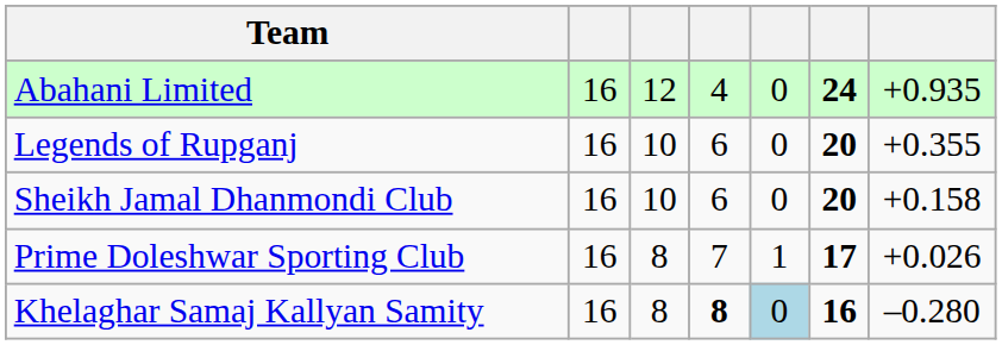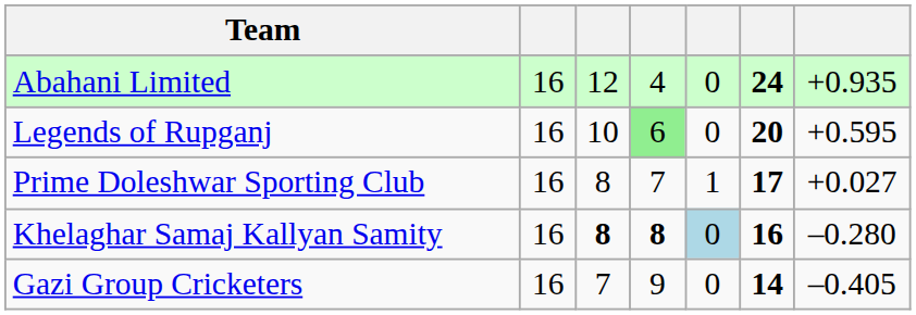 <table class="wikitable" style="text-align:center">
 <tr>
 <th style="width:250px">Team</th>
 <th width="20"></th>
 <th width="20"></th>
 <th width="20"></th>
 <th width="20"></th>
 <th width="20"></th>
 <th width="50"></th>
 </tr>
 <tr style="background:#cfc">
 <td style="text-align:left;"><a href='#'>Abahani Limited</a></td>
 <td>16</td>
 <td>12</td>
 <td>4</td>
 <td>0</td>
 <td><strong>24</strong></td>
 <td>+0.935</td>
 </tr>
 <tr>
 <td style="text-align:left;"><a href='#'>Legends of Rupganj</a></td>
 <td>16</td>
 <td>10</td>
-<td>6</td>
+<td style="background: lightgreen;">6</td>
 <td>0</td>
 <td><strong>20</strong></td>
-<td>+0.355</td>
-</tr>
-<tr>
-<td style="text-align:left;"><a href='#'>Sheikh Jamal Dhanmondi Club</a></td>
-<td>16</td>
-<td>10</td>
-<td>6</td>
-<td>0</td>
-<td><strong>20</strong></td>
-<td>+0.158</td>
+<td>+0.595</td>
 </tr>
 <tr>
 <td style="text-align:left;"><a href='#'>Prime Doleshwar Sporting Club</a></td>
 <td>16</td>
 <td>8</td>
 <td>7</td>
 <td>1</td>
 <td><strong>17</strong></td>
-<td>+0.026</td>
+<td>+0.027</td>
 </tr>
 <tr>
 <td style="text-align:left;"><a href='#'>Khelaghar Samaj Kallyan Samity</a></td>
 <td>16</td>
-<td>8</td>
+<td><strong>8</strong></td>
 <td><strong>8</strong></td>
 <td style="background: lightblue;">0</td>
 <td><strong>16</strong></td>
 <td>–0.280</td>
 </tr>
+<tr>
+<td style="text-align:left;"><a href='#'>Gazi Group Cricketers</a></td>
+<td>16</td>
+<td>7</td>
+<td>9</td>
+<td>0</td>
+<td><strong>14</strong></td>
+<td>–0.405</td>
+</tr>
 </table>
